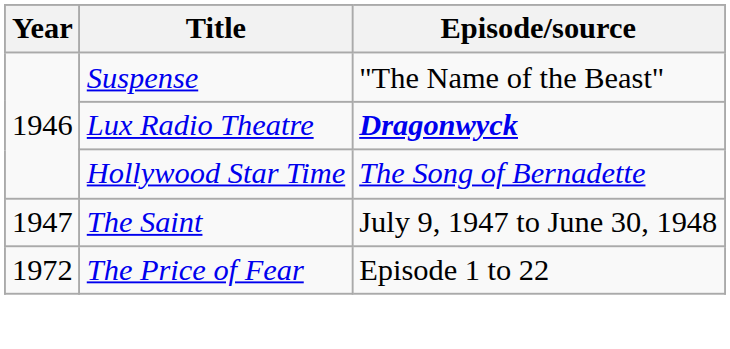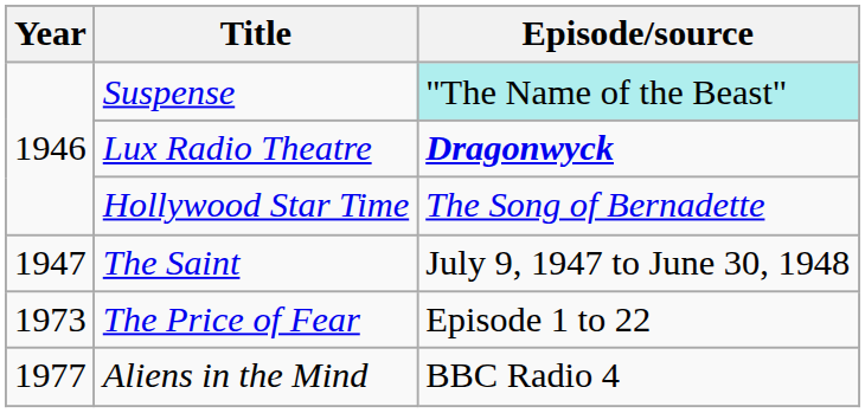 <table class="wikitable sortable">
 <tr>
 <th>Year</th>
 <th>Title</th>
 <th>Episode/source</th>
 </tr>
 <tr>
 <td rowspan="3">1946</td>
 <td><em><a href='#'>Suspense</a></em></td>
-<td>"The Name of the Beast"</td>
+<td style="background: paleturquoise;">"The Name of the Beast"</td>
 </tr>
 <tr>
 <td><em><a href='#'>Lux Radio Theatre</a></em></td>
 <td><strong><em><a href='#'>Dragonwyck</a></em></strong></td>
 </tr>
 <tr>
 <td><em><a href='#'>Hollywood Star Time</a></em></td>
 <td><em><a href='#'>The Song of Bernadette</a></em></td>
 </tr>
 <tr>
 <td>1947</td>
 <td data-sort-value="Saint, The"><em><a href='#'>The Saint</a></em></td>
 <td>July 9, 1947 to June 30, 1948</td>
 </tr>
 <tr>
-<td>1972</td>
+<td>1973</td>
 <td data-sort-value="Price of Fear, The"><em><a href='#'>The Price of Fear</a></em></td>
 <td>Episode 1 to 22</td>
 </tr>
+<tr>
+<td>1977</td>
+<td><em>Aliens in the Mind </em></td>
+<td>BBC Radio 4</td>
+</tr>
 </table>
